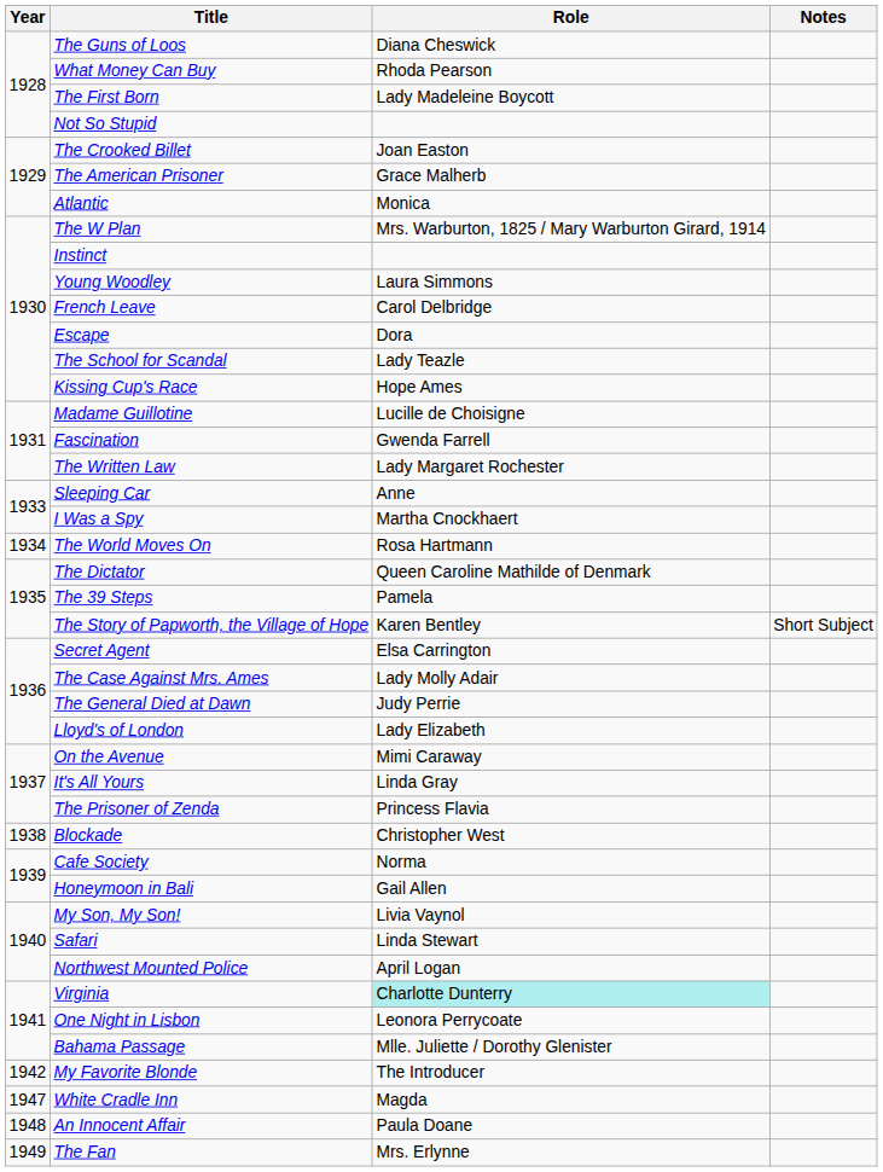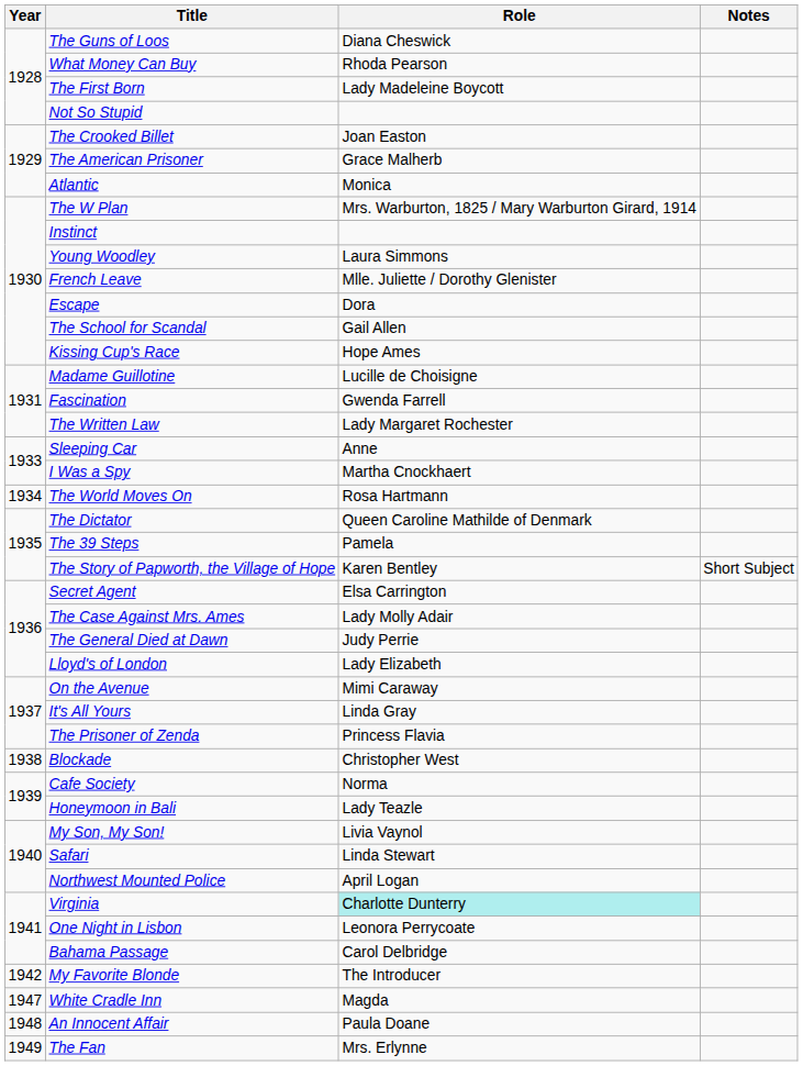 <table class="wikitable sortable">
 <tr>
 <th>Year</th>
 <th>Title</th>
 <th>Role</th>
 <th class="unsortable">Notes</th>
 </tr>
 <tr>
 <td rowspan=4>1928</td>
 <td><em><a href='#'>The Guns of Loos</a></em></td>
 <td>Diana Cheswick</td>
 <td></td>
 </tr>
 <tr>
 <td><em><a href='#'>What Money Can Buy</a></em></td>
 <td>Rhoda Pearson</td>
 <td></td>
 </tr>
 <tr>
 <td><em><a href='#'>The First Born</a></em></td>
 <td>Lady Madeleine Boycott</td>
 <td></td>
 </tr>
 <tr>
 <td><em><a href='#'>Not So Stupid</a></em></td>
 <td></td>
 <td></td>
 </tr>
 <tr>
 <td rowspan=3>1929</td>
 <td><em><a href='#'>The Crooked Billet</a></em></td>
 <td>Joan Easton</td>
 <td></td>
 </tr>
 <tr>
 <td><em><a href='#'>The American Prisoner</a></em></td>
 <td>Grace Malherb</td>
 <td></td>
 </tr>
 <tr>
 <td><em><a href='#'>Atlantic</a></em></td>
 <td>Monica</td>
 <td></td>
 </tr>
 <tr>
 <td rowspan=7>1930</td>
 <td><em><a href='#'>The W Plan</a></em></td>
 <td>Mrs. Warburton, 1825 / Mary Warburton Girard, 1914</td>
 <td></td>
 </tr>
 <tr>
 <td><em><a href='#'>Instinct</a></em></td>
 <td></td>
 <td></td>
 </tr>
 <tr>
 <td><em><a href='#'>Young Woodley</a></em></td>
 <td>Laura Simmons</td>
 <td></td>
 </tr>
 <tr>
 <td><em><a href='#'>French Leave</a></em></td>
-<td>Carol Delbridge</td>
+<td>Mlle. Juliette / Dorothy Glenister</td>
 <td></td>
 </tr>
 <tr>
 <td><em><a href='#'>Escape</a></em></td>
 <td>Dora</td>
 <td></td>
 </tr>
 <tr>
 <td><em><a href='#'>The School for Scandal</a></em></td>
-<td>Lady Teazle</td>
+<td>Gail Allen</td>
 <td></td>
 </tr>
 <tr>
 <td><em><a href='#'>Kissing Cup's Race</a></em></td>
 <td>Hope Ames</td>
 <td></td>
 </tr>
 <tr>
 <td rowspan=3>1931</td>
 <td><em><a href='#'>Madame Guillotine</a></em></td>
 <td>Lucille de Choisigne</td>
 <td></td>
 </tr>
 <tr>
 <td><em><a href='#'>Fascination</a></em></td>
 <td>Gwenda Farrell</td>
 <td></td>
 </tr>
 <tr>
 <td><em><a href='#'>The Written Law</a></em></td>
 <td>Lady Margaret Rochester</td>
 <td></td>
 </tr>
 <tr>
 <td rowspan=2>1933</td>
 <td><em><a href='#'>Sleeping Car</a></em></td>
 <td>Anne</td>
 <td></td>
 </tr>
 <tr>
 <td><em><a href='#'>I Was a Spy</a></em></td>
 <td>Martha Cnockhaert</td>
 <td></td>
 </tr>
 <tr>
 <td>1934</td>
 <td><em><a href='#'>The World Moves On</a></em></td>
 <td>Rosa Hartmann</td>
 <td></td>
 </tr>
 <tr>
 <td rowspan=3>1935</td>
 <td><em><a href='#'>The Dictator</a></em></td>
 <td>Queen Caroline Mathilde of Denmark</td>
 <td></td>
 </tr>
 <tr>
 <td><em><a href='#'>The 39 Steps</a></em></td>
 <td>Pamela</td>
 <td></td>
 </tr>
 <tr>
 <td><em><a href='#'>The Story of Papworth, the Village of Hope</a></em></td>
 <td>Karen Bentley</td>
 <td>Short Subject</td>
 </tr>
 <tr>
 <td rowspan=4>1936</td>
 <td><em><a href='#'>Secret Agent</a></em></td>
 <td>Elsa Carrington</td>
 <td></td>
 </tr>
 <tr>
 <td><em><a href='#'>The Case Against Mrs. Ames</a></em></td>
 <td>Lady Molly Adair</td>
 <td></td>
 </tr>
 <tr>
 <td><em><a href='#'>The General Died at Dawn</a></em></td>
 <td>Judy Perrie</td>
 <td></td>
 </tr>
 <tr>
 <td><em><a href='#'>Lloyd's of London</a></em></td>
 <td>Lady Elizabeth</td>
 <td></td>
 </tr>
 <tr>
 <td rowspan=3>1937</td>
 <td><em><a href='#'>On the Avenue</a></em></td>
 <td>Mimi Caraway</td>
 <td></td>
 </tr>
 <tr>
 <td><em><a href='#'>It's All Yours</a></em></td>
 <td>Linda Gray</td>
 <td></td>
 </tr>
 <tr>
 <td><em><a href='#'>The Prisoner of Zenda</a></em></td>
 <td>Princess Flavia</td>
 <td></td>
 </tr>
 <tr>
 <td>1938</td>
 <td><em><a href='#'>Blockade</a></em></td>
 <td>Christopher West</td>
 <td></td>
 </tr>
 <tr>
 <td rowspan=2>1939</td>
 <td><em><a href='#'>Cafe Society</a></em></td>
 <td>Norma</td>
 <td></td>
 </tr>
 <tr>
 <td><em><a href='#'>Honeymoon in Bali</a></em></td>
-<td>Gail Allen</td>
+<td>Lady Teazle</td>
 <td></td>
 </tr>
 <tr>
 <td rowspan=3>1940</td>
 <td><em><a href='#'>My Son, My Son!</a></em></td>
 <td>Livia Vaynol</td>
 <td></td>
 </tr>
 <tr>
 <td><em><a href='#'>Safari</a></em></td>
 <td>Linda Stewart</td>
 <td></td>
 </tr>
 <tr>
 <td><em><a href='#'>Northwest Mounted Police</a></em></td>
 <td>April Logan</td>
 <td></td>
 </tr>
 <tr>
 <td rowspan=3>1941</td>
 <td><em><a href='#'>Virginia</a></em></td>
 <td style="background: paleturquoise;">Charlotte Dunterry</td>
 <td></td>
 </tr>
 <tr>
 <td><em><a href='#'>One Night in Lisbon</a></em></td>
 <td>Leonora Perrycoate</td>
 <td></td>
 </tr>
 <tr>
 <td><em><a href='#'>Bahama Passage</a></em></td>
-<td>Mlle. Juliette / Dorothy Glenister</td>
+<td>Carol Delbridge</td>
 <td></td>
 </tr>
 <tr>
 <td>1942</td>
 <td><em><a href='#'>My Favorite Blonde</a></em></td>
 <td>The Introducer</td>
 <td></td>
 </tr>
 <tr>
 <td>1947</td>
 <td><em><a href='#'>White Cradle Inn</a></em></td>
 <td>Magda</td>
 <td></td>
 </tr>
 <tr>
 <td>1948</td>
 <td><em><a href='#'>An Innocent Affair</a></em></td>
 <td>Paula Doane</td>
 <td></td>
 </tr>
 <tr>
 <td>1949</td>
 <td><em><a href='#'>The Fan</a></em></td>
 <td>Mrs. Erlynne</td>
 <td></td>
 </tr>
 </table>
